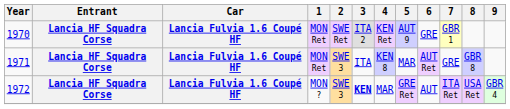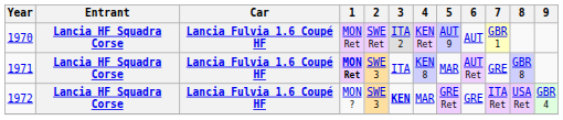 <table class="wikitable" style="text-align:center; font-size:90%;">
 <tr>
 <th>Year</th>
 <th>Entrant</th>
 <th>Car</th>
 <th>1</th>
 <th>2</th>
 <th>3</th>
 <th>4</th>
 <th>5</th>
 <th>6</th>
 <th>7</th>
 <th>8</th>
 <th>9</th>
 </tr>
 <tr>
 <td><a href='#'>1970</a></td>
 <th><a href='#'>Lancia HF Squadra Corse</a></th>
 <th><a href='#'>Lancia Fulvia 1.6 Coupé HF</a></th>
 <td style="background:#EFCFFF;"><a href='#'>MON</a><br><small>Ret</small></td>
 <td style="background:#EFCFFF;"><a href='#'>SWE</a><br><small>Ret</small></td>
 <td style="background:#DFDFDF;"><a href='#'>ITA</a><br><small>2</small></td>
 <td style="background:#EFCFFF;"><a href='#'>KEN</a><br><small>Ret</small></td>
 <td style="background:#CFCFFF;"><a href='#'>AUT</a><br><small>9</small></td>
-<td><a href='#'>GRE</a></td>
+<td><a href='#'>AUT</a></td>
 <td style="background:#FFFFBF;"><a href='#'>GBR</a><br><small>1</small></td>
 <td></td>
 <td></td>
 </tr>
 <tr>
 <td><a href='#'>1971</a></td>
 <th><a href='#'>Lancia HF Squadra Corse</a></th>
 <th><a href='#'>Lancia Fulvia 1.6 Coupé HF</a></th>
-<td style="background:#EFCFFF;"><a href='#'>MON</a><br><small>Ret</small></td>
+<td style="background:#EFCFFF;"><strong><a href='#'>MON</a><br><small>Ret</small></strong></td>
 <td style="background:#FFDF9F;"><a href='#'>SWE</a><br><small>3</small></td>
 <td><a href='#'>ITA</a></td>
 <td style="background:#CFCFFF;"><a href='#'>KEN</a><br><small>8</small></td>
 <td><a href='#'>MAR</a></td>
 <td style="background:#EFCFFF;"><a href='#'>AUT</a><br><small>Ret</small></td>
 <td><a href='#'>GRE</a></td>
 <td style="background:#CFCFFF;"><a href='#'>GBR</a><br><small>8</small></td>
 <td></td>
 </tr>
 <tr>
 <td><a href='#'>1972</a></td>
 <th><a href='#'>Lancia HF Squadra Corse</a></th>
 <th><a href='#'>Lancia Fulvia 1.6 Coupé HF</a></th>
 <td><a href='#'>MON</a><br><small>?</small></td>
 <td style="background:#FFDF9F;"><a href='#'>SWE</a><br><small>3</small></td>
 <td><strong><a href='#'>KEN</a></strong></td>
 <td><a href='#'>MAR</a></td>
 <td style="background:#EFCFFF;"><a href='#'>GRE</a><br><small>Ret</small></td>
-<td><a href='#'>AUT</a></td>
+<td><a href='#'>GRE</a></td>
 <td style="background:#EFCFFF;"><a href='#'>ITA</a><br><small>Ret</small></td>
 <td style="background:#EFCFFF;"><a href='#'>USA</a><br><small>Ret</small></td>
 <td style="background:#DFFFDF;"><a href='#'>GBR</a><br><small>4</small></td>
 </tr>
 <tr>
 </tr>
 </table>
